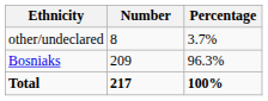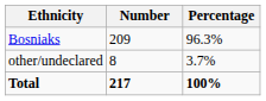 <table class="wikitable">
 <tr>
 <th width="100px">Ethnicity</th>
 <th width="80px">Number</th>
 <th width="80px">Percentage</th>
 </tr>
 <tr>
+<td><a href='#'>Bosniaks</a></td>
+<td>209</td>
+<td>96.3%</td>
+</tr>
+<tr>
 <td>other/undeclared</td>
 <td>8</td>
 <td>3.7%</td>
-</tr>
-<tr>
-<td><a href='#'>Bosniaks</a></td>
-<td>209</td>
-<td>96.3%</td>
 </tr>
 <tr>
 <td><strong>Total</strong></td>
 <td><strong>217</strong></td>
 <td><strong>100%</strong></td>
 </tr>
 </table>
